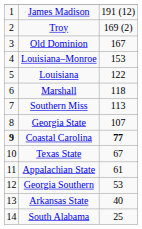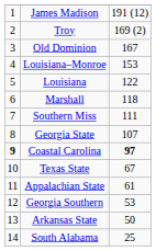 <table class="wikitable" border="1">
 <tr align=center>
 </tr>
 <tr align="center">
 <td>1</td>
 <td><a href='#'>James Madison</a></td>
 <td>191 (12)</td>
 </tr>
 <tr align="center">
 <td>2</td>
 <td><a href='#'>Troy</a></td>
 <td>169 (2)</td>
 </tr>
 <tr align="center">
 <td>3</td>
 <td><a href='#'>Old Dominion</a></td>
 <td>167</td>
 </tr>
 <tr align="center">
 <td>4</td>
 <td><a href='#'>Louisiana–Monroe</a></td>
 <td>153</td>
 </tr>
 <tr align="center">
 <td>5</td>
 <td><a href='#'>Louisiana</a></td>
 <td>122</td>
 </tr>
 <tr align="center">
 <td>6</td>
 <td><a href='#'>Marshall</a></td>
 <td>118</td>
 </tr>
 <tr align="center">
 <td>7</td>
 <td><a href='#'>Southern Miss</a></td>
-<td>113</td>
+<td>111</td>
 </tr>
 <tr align="center">
 <td>8</td>
 <td><a href='#'>Georgia State</a></td>
 <td>107</td>
 </tr>
 <tr align="center">
 <td><strong>9</strong></td>
 <td><a href='#'>Coastal Carolina</a></td>
-<td><strong>77</strong></td>
+<td><strong>97</strong></td>
 </tr>
 <tr align="center">
 <td>10</td>
 <td><a href='#'>Texas State</a></td>
 <td>67</td>
 </tr>
 <tr align="center">
 <td>11</td>
 <td><a href='#'>Appalachian State</a></td>
 <td>61</td>
 </tr>
 <tr align="center">
 <td>12</td>
 <td><a href='#'>Georgia Southern</a></td>
 <td>53</td>
 </tr>
 <tr align="center">
 <td>13</td>
 <td><a href='#'>Arkansas State</a></td>
-<td>40</td>
+<td>50</td>
 </tr>
 <tr align="center">
 <td>14</td>
 <td><a href='#'>South Alabama</a></td>
 <td>25</td>
 </tr>
 </table>
